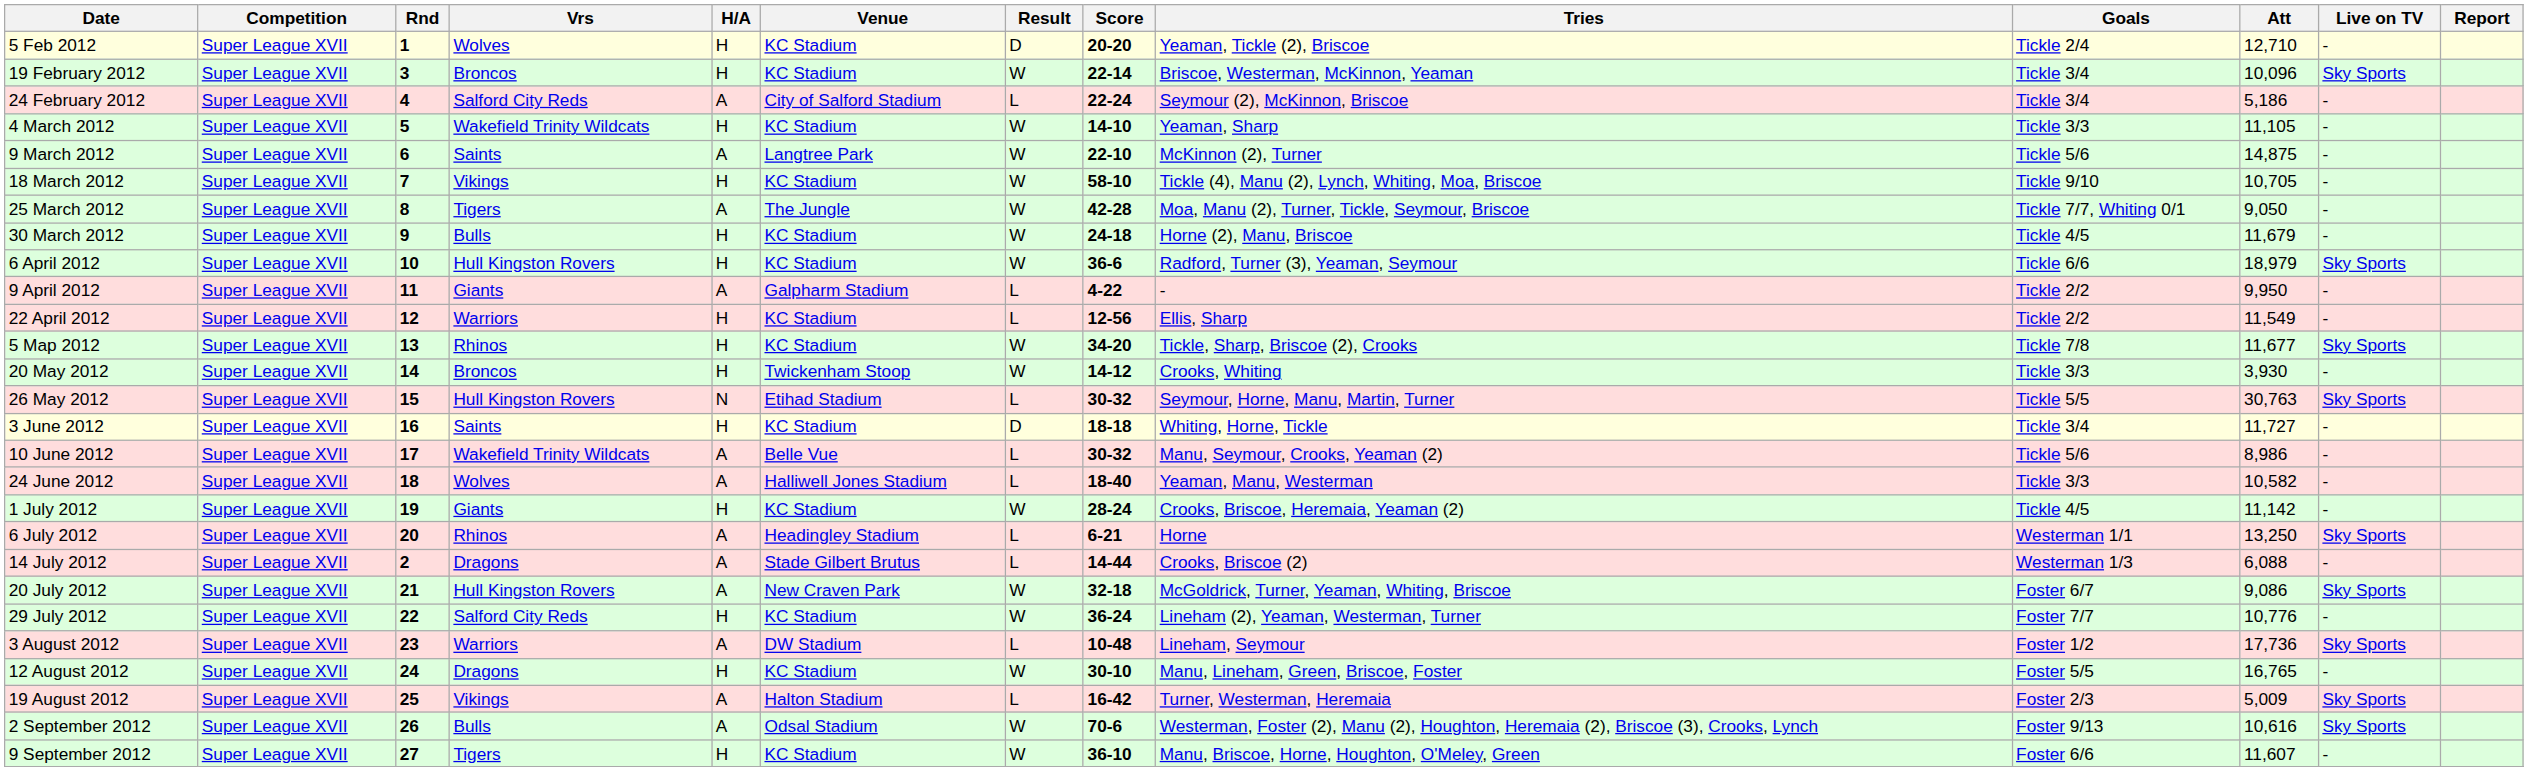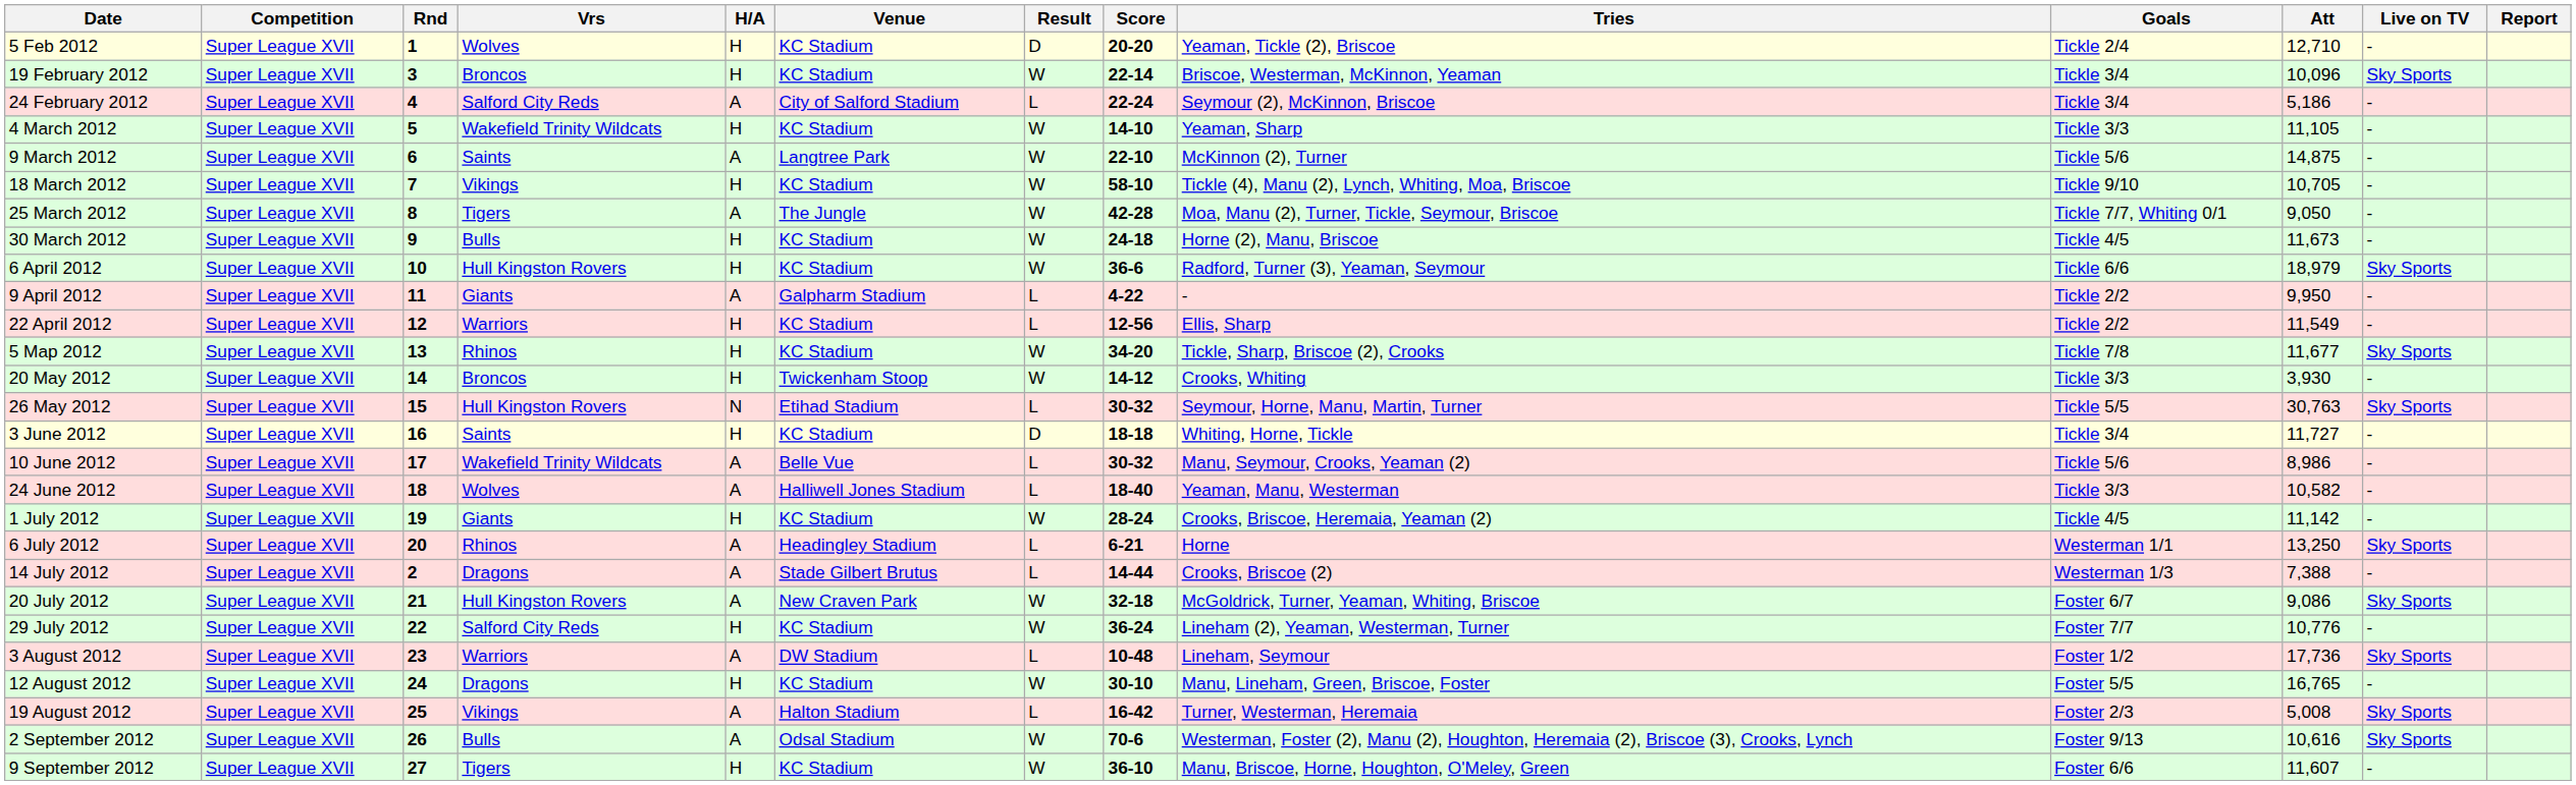 <table class="wikitable" style="font-size:85%;" width="100%">
 <tr>
 <th>Date</th>
 <th>Competition</th>
 <th>Rnd</th>
 <th>Vrs</th>
 <th>H/A</th>
 <th>Venue</th>
 <th>Result</th>
 <th>Score</th>
 <th>Tries</th>
 <th>Goals</th>
 <th>Att</th>
 <th>Live on TV</th>
 <th>Report</th>
 </tr>
 <tr style="background:#ffffdd"  width=20 | >
 <td>5 Feb 2012</td>
 <td><a href='#'>Super League XVII</a></td>
 <td><strong>1</strong></td>
 <td> <a href='#'>Wolves</a></td>
 <td>H</td>
 <td><a href='#'>KC Stadium</a></td>
 <td>D</td>
 <td><strong>20-20</strong></td>
 <td><a href='#'>Yeaman</a>, <a href='#'>Tickle</a> (2), <a href='#'>Briscoe</a></td>
 <td><a href='#'>Tickle</a> 2/4</td>
 <td>12,710</td>
 <td>-</td>
 <td></td>
 </tr>
 <tr style="background:#ddffdd;" width=20 | >
 <td>19 February 2012</td>
 <td><a href='#'>Super League XVII</a></td>
 <td><strong>3</strong></td>
 <td> <a href='#'>Broncos</a></td>
 <td>H</td>
 <td><a href='#'>KC Stadium</a></td>
 <td>W</td>
 <td><strong>22-14</strong></td>
 <td><a href='#'>Briscoe</a>, <a href='#'>Westerman</a>, <a href='#'>McKinnon</a>, <a href='#'>Yeaman</a></td>
 <td><a href='#'>Tickle</a> 3/4</td>
 <td>10,096</td>
 <td><a href='#'>Sky Sports</a></td>
 <td></td>
 </tr>
 <tr style="background:#ffdddd;" width=20 | >
 <td>24 February 2012</td>
 <td><a href='#'>Super League XVII</a></td>
 <td><strong>4</strong></td>
 <td> <a href='#'>Salford City Reds</a></td>
 <td>A</td>
 <td><a href='#'>City of Salford Stadium</a></td>
 <td>L</td>
 <td><strong>22-24</strong></td>
 <td><a href='#'>Seymour</a> (2), <a href='#'>McKinnon</a>, <a href='#'>Briscoe</a></td>
 <td><a href='#'>Tickle</a> 3/4</td>
 <td>5,186</td>
 <td>-</td>
 <td></td>
 </tr>
 <tr style="background:#ddffdd;" width=20 | >
 <td>4 March 2012</td>
 <td><a href='#'>Super League XVII</a></td>
 <td><strong>5</strong></td>
 <td> <a href='#'>Wakefield Trinity Wildcats</a></td>
 <td>H</td>
 <td><a href='#'>KC Stadium</a></td>
 <td>W</td>
 <td><strong>14-10</strong></td>
 <td><a href='#'>Yeaman</a>, <a href='#'>Sharp</a></td>
 <td><a href='#'>Tickle</a> 3/3</td>
 <td>11,105</td>
 <td>-</td>
 <td></td>
 </tr>
 <tr style="background:#ddffdd;" width=20 | >
 <td>9 March 2012</td>
 <td><a href='#'>Super League XVII</a></td>
 <td><strong>6</strong></td>
 <td> <a href='#'>Saints</a></td>
 <td>A</td>
 <td><a href='#'>Langtree Park</a></td>
 <td>W</td>
 <td><strong>22-10</strong></td>
 <td><a href='#'>McKinnon</a> (2), <a href='#'>Turner</a></td>
 <td><a href='#'>Tickle</a> 5/6</td>
 <td>14,875</td>
 <td>-</td>
 <td></td>
 </tr>
 <tr style="background:#ddffdd;" width=20 | >
 <td>18 March 2012</td>
 <td><a href='#'>Super League XVII</a></td>
 <td><strong>7</strong></td>
 <td><a href='#'>Vikings</a></td>
 <td>H</td>
 <td><a href='#'>KC Stadium</a></td>
 <td>W</td>
 <td><strong>58-10</strong></td>
 <td><a href='#'>Tickle</a> (4), <a href='#'>Manu</a> (2), <a href='#'>Lynch</a>, <a href='#'>Whiting</a>, <a href='#'>Moa</a>, <a href='#'>Briscoe</a></td>
 <td><a href='#'>Tickle</a> 9/10</td>
 <td>10,705</td>
 <td>-</td>
 <td></td>
 </tr>
 <tr style="background:#ddffdd;" width=20 | >
 <td>25 March 2012</td>
 <td><a href='#'>Super League XVII</a></td>
 <td><strong>8</strong></td>
 <td> <a href='#'>Tigers</a></td>
 <td>A</td>
 <td><a href='#'>The Jungle</a></td>
 <td>W</td>
 <td><strong>42-28</strong></td>
 <td><a href='#'>Moa</a>, <a href='#'>Manu</a> (2), <a href='#'>Turner</a>, <a href='#'>Tickle</a>, <a href='#'>Seymour</a>, <a href='#'>Briscoe</a></td>
 <td><a href='#'>Tickle</a> 7/7, <a href='#'>Whiting</a> 0/1</td>
 <td>9,050</td>
 <td>-</td>
 <td></td>
 </tr>
 <tr style="background:#ddffdd;" width=20 | >
 <td>30 March 2012</td>
 <td><a href='#'>Super League XVII</a></td>
 <td><strong>9</strong></td>
 <td> <a href='#'>Bulls</a></td>
 <td>H</td>
 <td><a href='#'>KC Stadium</a></td>
 <td>W</td>
 <td><strong>24-18</strong></td>
 <td><a href='#'>Horne</a> (2), <a href='#'>Manu</a>, <a href='#'>Briscoe</a></td>
 <td><a href='#'>Tickle</a> 4/5</td>
-<td>11,679</td>
+<td>11,673</td>
 <td>-</td>
 <td></td>
 </tr>
 <tr style="background:#ddffdd;" width=20 | >
 <td>6 April 2012</td>
 <td><a href='#'>Super League XVII</a></td>
 <td><strong>10</strong></td>
 <td> <a href='#'>Hull Kingston Rovers</a></td>
 <td>H</td>
 <td><a href='#'>KC Stadium</a></td>
 <td>W</td>
 <td><strong>36-6</strong></td>
 <td><a href='#'>Radford</a>, <a href='#'>Turner</a> (3), <a href='#'>Yeaman</a>, <a href='#'>Seymour</a></td>
 <td><a href='#'>Tickle</a> 6/6</td>
 <td>18,979</td>
 <td><a href='#'>Sky Sports</a></td>
 <td></td>
 </tr>
 <tr style="background:#ffdddd;" width=20 | >
 <td>9 April 2012</td>
 <td><a href='#'>Super League XVII</a></td>
 <td><strong>11</strong></td>
 <td> <a href='#'>Giants</a></td>
 <td>A</td>
 <td><a href='#'>Galpharm Stadium</a></td>
 <td>L</td>
 <td><strong>4-22</strong></td>
 <td>-</td>
 <td><a href='#'>Tickle</a> 2/2</td>
 <td>9,950</td>
 <td>-</td>
 <td></td>
 </tr>
 <tr style="background:#ffdddd;" width=20 | >
 <td>22 April 2012</td>
 <td><a href='#'>Super League XVII</a></td>
 <td><strong>12</strong></td>
 <td> <a href='#'>Warriors</a></td>
 <td>H</td>
 <td><a href='#'>KC Stadium</a></td>
 <td>L</td>
 <td><strong>12-56</strong></td>
 <td><a href='#'>Ellis</a>, <a href='#'>Sharp</a></td>
 <td><a href='#'>Tickle</a> 2/2</td>
 <td>11,549</td>
 <td>-</td>
 <td></td>
 </tr>
 <tr style="background:#ddffdd;" width=20 | >
 <td>5 Map 2012</td>
 <td><a href='#'>Super League XVII</a></td>
 <td><strong>13</strong></td>
 <td> <a href='#'>Rhinos</a></td>
 <td>H</td>
 <td><a href='#'>KC Stadium</a></td>
 <td>W</td>
 <td><strong>34-20</strong></td>
 <td><a href='#'>Tickle</a>, <a href='#'>Sharp</a>, <a href='#'>Briscoe</a> (2), <a href='#'>Crooks</a></td>
 <td><a href='#'>Tickle</a> 7/8</td>
 <td>11,677</td>
 <td><a href='#'>Sky Sports</a></td>
 <td></td>
 </tr>
 <tr style="background:#ddffdd;" width=20 | >
 <td>20 May 2012</td>
 <td><a href='#'>Super League XVII</a></td>
 <td><strong>14</strong></td>
 <td> <a href='#'>Broncos</a></td>
 <td>H</td>
 <td><a href='#'>Twickenham Stoop</a></td>
 <td>W</td>
 <td><strong>14-12</strong></td>
 <td><a href='#'>Crooks</a>, <a href='#'>Whiting</a></td>
 <td><a href='#'>Tickle</a> 3/3</td>
 <td>3,930</td>
 <td>-</td>
 <td></td>
 </tr>
 <tr style="background:#ffdddd;" width=20 | >
 <td>26 May 2012</td>
 <td><a href='#'>Super League XVII</a></td>
 <td><strong>15</strong></td>
 <td> <a href='#'>Hull Kingston Rovers</a></td>
 <td>N</td>
 <td><a href='#'>Etihad Stadium</a></td>
 <td>L</td>
 <td><strong>30-32</strong></td>
 <td><a href='#'>Seymour</a>, <a href='#'>Horne</a>, <a href='#'>Manu</a>, <a href='#'>Martin</a>, <a href='#'>Turner</a></td>
 <td><a href='#'>Tickle</a> 5/5</td>
 <td>30,763</td>
 <td><a href='#'>Sky Sports</a></td>
 <td></td>
 </tr>
 <tr style="background:#ffffdd"  width=20 | >
 <td>3 June 2012</td>
 <td><a href='#'>Super League XVII</a></td>
 <td><strong>16</strong></td>
 <td> <a href='#'>Saints</a></td>
 <td>H</td>
 <td><a href='#'>KC Stadium</a></td>
 <td>D</td>
 <td><strong>18-18</strong></td>
 <td><a href='#'>Whiting</a>, <a href='#'>Horne</a>, <a href='#'>Tickle</a></td>
 <td><a href='#'>Tickle</a> 3/4</td>
 <td>11,727</td>
 <td>-</td>
 <td></td>
 </tr>
 <tr style="background:#ffdddd;" width=20 | >
 <td>10 June 2012</td>
 <td><a href='#'>Super League XVII</a></td>
 <td><strong>17</strong></td>
 <td> <a href='#'>Wakefield Trinity Wildcats</a></td>
 <td>A</td>
 <td><a href='#'>Belle Vue</a></td>
 <td>L</td>
 <td><strong>30-32</strong></td>
 <td><a href='#'>Manu</a>, <a href='#'>Seymour</a>, <a href='#'>Crooks</a>, <a href='#'>Yeaman</a> (2)</td>
 <td><a href='#'>Tickle</a> 5/6</td>
 <td>8,986</td>
 <td>-</td>
 <td></td>
 </tr>
 <tr style="background:#ffdddd;" width=20 | >
 <td>24 June 2012</td>
 <td><a href='#'>Super League XVII</a></td>
 <td><strong>18</strong></td>
 <td> <a href='#'>Wolves</a></td>
 <td>A</td>
 <td><a href='#'>Halliwell Jones Stadium</a></td>
 <td>L</td>
 <td><strong>18-40</strong></td>
 <td><a href='#'>Yeaman</a>, <a href='#'>Manu</a>, <a href='#'>Westerman</a></td>
 <td><a href='#'>Tickle</a> 3/3</td>
 <td>10,582</td>
 <td>-</td>
 <td></td>
 </tr>
 <tr style="background:#ddffdd;" width=20 | >
 <td>1 July 2012</td>
 <td><a href='#'>Super League XVII</a></td>
 <td><strong>19</strong></td>
 <td> <a href='#'>Giants</a></td>
 <td>H</td>
 <td><a href='#'>KC Stadium</a></td>
 <td>W</td>
 <td><strong>28-24</strong></td>
 <td><a href='#'>Crooks</a>, <a href='#'>Briscoe</a>, <a href='#'>Heremaia</a>, <a href='#'>Yeaman</a> (2)</td>
 <td><a href='#'>Tickle</a> 4/5</td>
 <td>11,142</td>
 <td>-</td>
 <td></td>
 </tr>
 <tr style="background:#ffdddd;" width=20 | >
 <td>6 July 2012</td>
 <td><a href='#'>Super League XVII</a></td>
 <td><strong>20</strong></td>
 <td> <a href='#'>Rhinos</a></td>
 <td>A</td>
 <td><a href='#'>Headingley Stadium</a></td>
 <td>L</td>
 <td><strong>6-21</strong></td>
 <td><a href='#'>Horne</a></td>
 <td><a href='#'>Westerman</a> 1/1</td>
 <td>13,250</td>
 <td><a href='#'>Sky Sports</a></td>
 <td></td>
 </tr>
 <tr style="background:#ffdddd;" width=20 | >
 <td>14 July 2012</td>
 <td><a href='#'>Super League XVII</a></td>
 <td><strong>2</strong></td>
 <td> <a href='#'>Dragons</a></td>
 <td>A</td>
 <td><a href='#'>Stade Gilbert Brutus</a></td>
 <td>L</td>
 <td><strong>14-44</strong></td>
 <td><a href='#'>Crooks</a>, <a href='#'>Briscoe</a> (2)</td>
 <td><a href='#'>Westerman</a> 1/3</td>
-<td>6,088</td>
+<td>7,388</td>
 <td>-</td>
 <td></td>
 </tr>
 <tr style="background:#ddffdd;" width=20 | >
 <td>20 July 2012</td>
 <td><a href='#'>Super League XVII</a></td>
 <td><strong>21</strong></td>
 <td> <a href='#'>Hull Kingston Rovers</a></td>
 <td>A</td>
 <td><a href='#'>New Craven Park</a></td>
 <td>W</td>
 <td><strong>32-18</strong></td>
 <td><a href='#'>McGoldrick</a>, <a href='#'>Turner</a>, <a href='#'>Yeaman</a>, <a href='#'>Whiting</a>, <a href='#'>Briscoe</a></td>
 <td><a href='#'>Foster</a> 6/7</td>
 <td>9,086</td>
 <td><a href='#'>Sky Sports</a></td>
 <td></td>
 </tr>
 <tr style="background:#ddffdd;" width=20 | >
 <td>29 July 2012</td>
 <td><a href='#'>Super League XVII</a></td>
 <td><strong>22</strong></td>
 <td> <a href='#'>Salford City Reds</a></td>
 <td>H</td>
 <td><a href='#'>KC Stadium</a></td>
 <td>W</td>
 <td><strong>36-24</strong></td>
 <td><a href='#'>Lineham</a> (2), <a href='#'>Yeaman</a>, <a href='#'>Westerman</a>, <a href='#'>Turner</a></td>
 <td><a href='#'>Foster</a> 7/7</td>
 <td>10,776</td>
 <td>-</td>
 <td></td>
 </tr>
 <tr style="background:#ffdddd;" width=20 | >
 <td>3 August 2012</td>
 <td><a href='#'>Super League XVII</a></td>
 <td><strong>23</strong></td>
 <td> <a href='#'>Warriors</a></td>
 <td>A</td>
 <td><a href='#'>DW Stadium</a></td>
 <td>L</td>
 <td><strong>10-48</strong></td>
 <td><a href='#'>Lineham</a>, <a href='#'>Seymour</a></td>
 <td><a href='#'>Foster</a> 1/2</td>
 <td>17,736</td>
 <td><a href='#'>Sky Sports</a></td>
 <td></td>
 </tr>
 <tr style="background:#ddffdd;" width=20 | >
 <td>12 August 2012</td>
 <td><a href='#'>Super League XVII</a></td>
 <td><strong>24</strong></td>
 <td> <a href='#'>Dragons</a></td>
 <td>H</td>
 <td><a href='#'>KC Stadium</a></td>
 <td>W</td>
 <td><strong>30-10</strong></td>
 <td><a href='#'>Manu</a>, <a href='#'>Lineham</a>, <a href='#'>Green</a>, <a href='#'>Briscoe</a>, <a href='#'>Foster</a></td>
 <td><a href='#'>Foster</a> 5/5</td>
 <td>16,765</td>
 <td>-</td>
 <td></td>
 </tr>
 <tr style="background:#ffdddd;" width=20 | >
 <td>19 August 2012</td>
 <td><a href='#'>Super League XVII</a></td>
 <td><strong>25</strong></td>
 <td><a href='#'>Vikings</a></td>
 <td>A</td>
 <td><a href='#'>Halton Stadium</a></td>
 <td>L</td>
 <td><strong>16-42</strong></td>
 <td><a href='#'>Turner</a>, <a href='#'>Westerman</a>, <a href='#'>Heremaia</a></td>
 <td><a href='#'>Foster</a> 2/3</td>
-<td>5,009</td>
+<td>5,008</td>
 <td><a href='#'>Sky Sports</a></td>
 <td></td>
 </tr>
 <tr style="background:#ddffdd;" width=20 | >
 <td>2 September 2012</td>
 <td><a href='#'>Super League XVII</a></td>
 <td><strong>26</strong></td>
 <td> <a href='#'>Bulls</a></td>
 <td>A</td>
 <td><a href='#'>Odsal Stadium</a></td>
 <td>W</td>
 <td><strong>70-6</strong></td>
 <td><a href='#'>Westerman</a>, <a href='#'>Foster</a> (2), <a href='#'>Manu</a> (2), <a href='#'>Houghton</a>, <a href='#'>Heremaia</a> (2), <a href='#'>Briscoe</a> (3), <a href='#'>Crooks</a>, <a href='#'>Lynch</a></td>
 <td><a href='#'>Foster</a> 9/13</td>
 <td>10,616</td>
 <td><a href='#'>Sky Sports</a></td>
 <td></td>
 </tr>
 <tr style="background:#ddffdd;" width=20 | >
 <td>9 September 2012</td>
 <td><a href='#'>Super League XVII</a></td>
 <td><strong>27</strong></td>
 <td> <a href='#'>Tigers</a></td>
 <td>H</td>
 <td><a href='#'>KC Stadium</a></td>
 <td>W</td>
 <td><strong>36-10</strong></td>
 <td><a href='#'>Manu</a>, <a href='#'>Briscoe</a>, <a href='#'>Horne</a>, <a href='#'>Houghton</a>, <a href='#'>O'Meley</a>, <a href='#'>Green</a></td>
 <td><a href='#'>Foster</a> 6/6</td>
 <td>11,607</td>
 <td>-</td>
 <td></td>
 </tr>
 <tr>
 </tr>
 </table>
